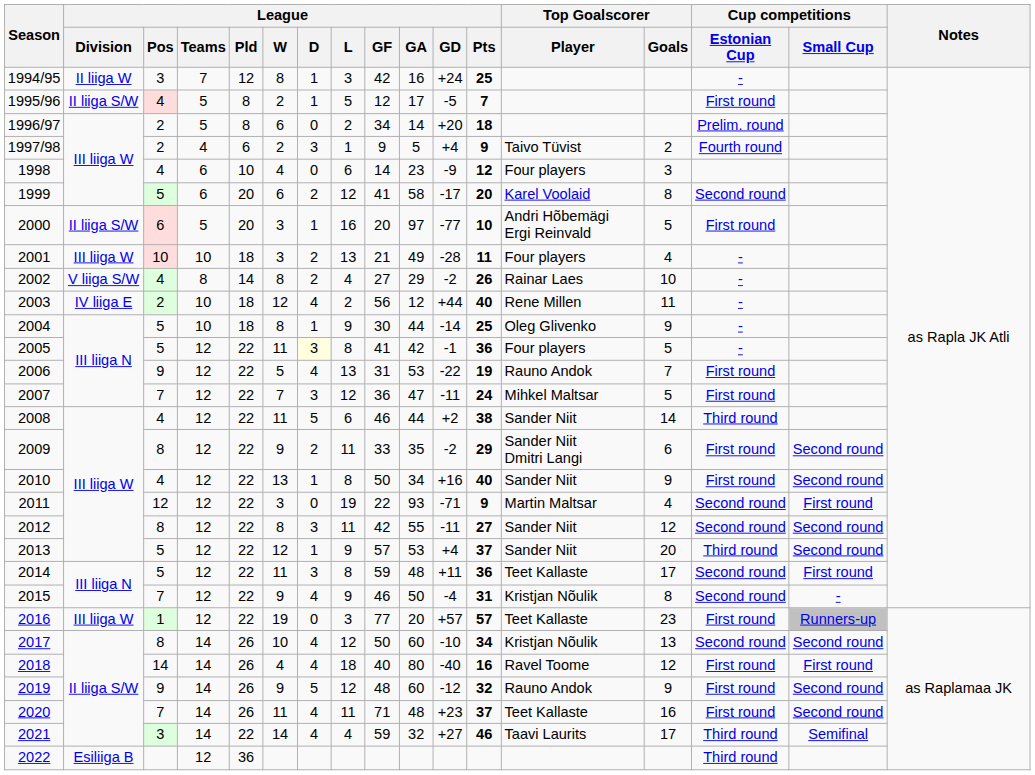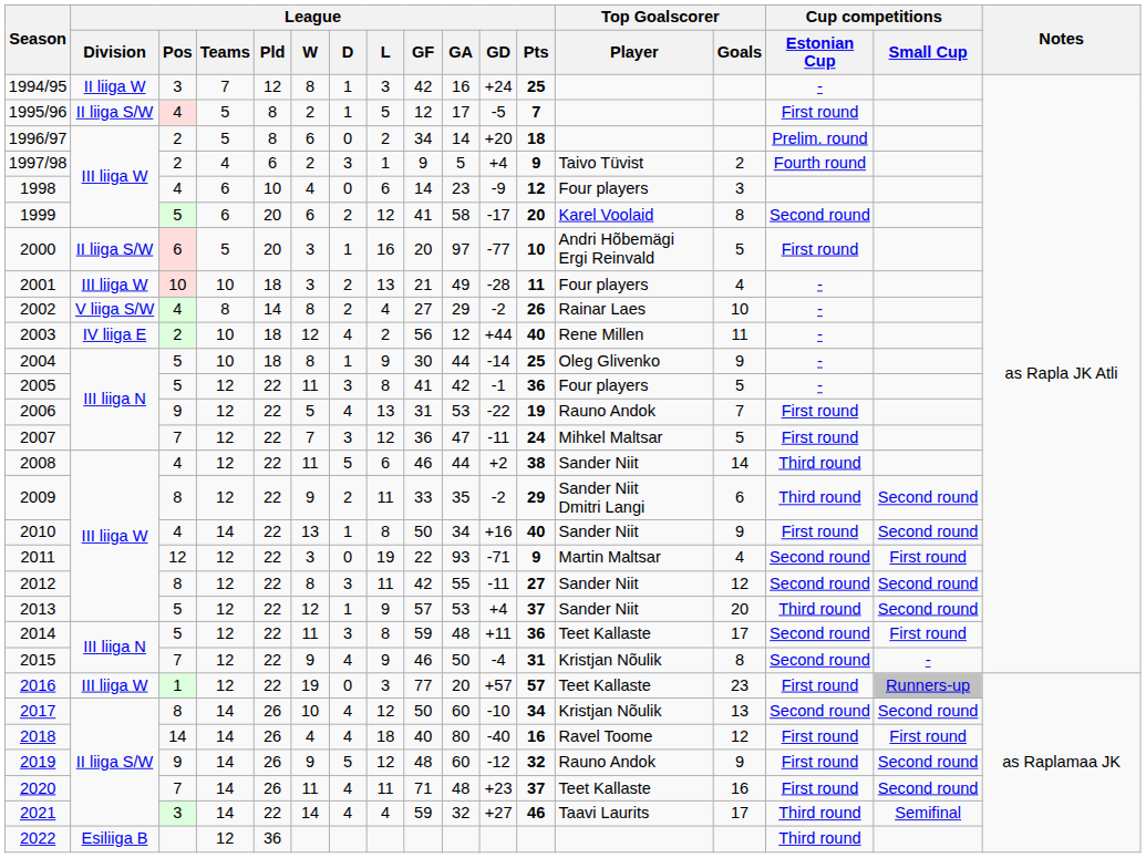 <table class="wikitable">
 <tr>
 <th rowspan=2>Season</th>
 <th colspan=11>League</th>
 <th colspan=2>Top Goalscorer</th>
 <th colspan=2>Cup competitions</th>
 <th width=150px rowspan=2>Notes</th>
 </tr>
 <tr>
 <th width=80px>Division</th>
 <th width=30px>Pos</th>
 <th width=30px>Teams</th>
 <th width=30px>Pld</th>
 <th width=30px>W</th>
 <th width=30px>D</th>
 <th width=30px>L</th>
 <th width=30px>GF</th>
 <th width=30px>GA</th>
 <th width=30px>GD</th>
 <th width=30px>Pts</th>
 <th width=150px>Player</th>
 <th width=30px>Goals</th>
 <th width=100px><a href='#'>Estonian Cup</a></th>
 <th width=100px><a href='#'>Small Cup</a></th>
 </tr>
 <tr align=center>
 <td>1994/95</td>
 <td><a href='#'>II liiga W</a></td>
 <td>3</td>
 <td>7</td>
 <td>12</td>
 <td>8</td>
 <td>1</td>
 <td>3</td>
 <td>42</td>
 <td>16</td>
 <td>+24</td>
 <td><strong>25</strong></td>
 <td align=left></td>
 <td></td>
 <td><a href='#'>-</a></td>
 <td></td>
 <td rowspan=22>as Rapla JK Atli</td>
 </tr>
 <tr align=center>
 <td>1995/96</td>
 <td><a href='#'>II liiga S/W</a></td>
 <td style="background:#FFDDDD;">4</td>
 <td>5</td>
 <td>8</td>
 <td>2</td>
 <td>1</td>
 <td>5</td>
 <td>12</td>
 <td>17</td>
 <td>-5</td>
 <td><strong>7</strong></td>
 <td align=left></td>
 <td></td>
 <td><a href='#'>First round</a></td>
 <td></td>
 </tr>
 <tr align=center>
 <td>1996/97</td>
 <td rowspan=4><a href='#'>III liiga W</a></td>
 <td>2</td>
 <td>5</td>
 <td>8</td>
 <td>6</td>
 <td>0</td>
 <td>2</td>
 <td>34</td>
 <td>14</td>
 <td>+20</td>
 <td><strong>18</strong></td>
 <td align=left></td>
 <td></td>
 <td><a href='#'>Prelim. round</a></td>
 <td></td>
 </tr>
 <tr align=center>
 <td>1997/98</td>
 <td>2</td>
 <td>4</td>
 <td>6</td>
 <td>2</td>
 <td>3</td>
 <td>1</td>
 <td>9</td>
 <td>5</td>
 <td>+4</td>
 <td><strong>9</strong></td>
 <td align=left> Taivo Tüvist</td>
 <td>2</td>
 <td><a href='#'>Fourth round</a></td>
 <td></td>
 </tr>
 <tr align=center>
 <td>1998</td>
 <td>4</td>
 <td>6</td>
 <td>10</td>
 <td>4</td>
 <td>0</td>
 <td>6</td>
 <td>14</td>
 <td>23</td>
 <td>-9</td>
 <td><strong>12</strong></td>
 <td align=left>Four players</td>
 <td>3</td>
 <td></td>
 <td></td>
 </tr>
 <tr align=center>
 <td>1999</td>
 <td style="background:#DDFFDD;">5</td>
 <td>6</td>
 <td>20</td>
 <td>6</td>
 <td>2</td>
 <td>12</td>
 <td>41</td>
 <td>58</td>
 <td>-17</td>
 <td><strong>20</strong></td>
 <td align=left> <a href='#'>Karel Voolaid</a></td>
 <td>8</td>
 <td><a href='#'>Second round</a></td>
 <td></td>
 </tr>
 <tr align=center>
 <td>2000</td>
 <td><a href='#'>II liiga S/W</a></td>
 <td style="background:#FFDDDD;">6</td>
 <td>5</td>
 <td>20</td>
 <td>3</td>
 <td>1</td>
 <td>16</td>
 <td>20</td>
 <td>97</td>
 <td>-77</td>
 <td><strong>10</strong></td>
 <td align=left> Andri Hõbemägi <br>  Ergi Reinvald</td>
 <td>5</td>
 <td><a href='#'>First round</a></td>
 <td></td>
 </tr>
 <tr align=center>
 <td>2001</td>
 <td><a href='#'>III liiga W</a></td>
 <td style="background:#FFDDDD;">10</td>
 <td>10</td>
 <td>18</td>
 <td>3</td>
 <td>2</td>
 <td>13</td>
 <td>21</td>
 <td>49</td>
 <td>-28</td>
 <td><strong>11</strong></td>
 <td align=left>Four players</td>
 <td>4</td>
 <td><a href='#'>-</a></td>
 <td></td>
 </tr>
 <tr align=center>
 <td>2002</td>
 <td><a href='#'>V liiga S/W</a></td>
 <td style="background:#DDFFDD;">4</td>
 <td>8</td>
 <td>14</td>
 <td>8</td>
 <td>2</td>
 <td>4</td>
 <td>27</td>
 <td>29</td>
 <td>-2</td>
 <td><strong>26</strong></td>
 <td align=left> Rainar Laes</td>
 <td>10</td>
 <td><a href='#'>-</a></td>
 <td></td>
 </tr>
 <tr align=center>
 <td>2003</td>
 <td><a href='#'>IV liiga E</a></td>
 <td style="background:#DDFFDD;">2</td>
 <td>10</td>
 <td>18</td>
 <td>12</td>
 <td>4</td>
 <td>2</td>
 <td>56</td>
 <td>12</td>
 <td>+44</td>
 <td><strong>40</strong></td>
 <td align=left> Rene Millen</td>
 <td>11</td>
 <td><a href='#'>-</a></td>
 <td></td>
 </tr>
 <tr align=center>
 <td>2004</td>
 <td rowspan=4><a href='#'>III liiga N</a></td>
 <td>5</td>
 <td>10</td>
 <td>18</td>
 <td>8</td>
 <td>1</td>
 <td>9</td>
 <td>30</td>
 <td>44</td>
 <td>-14</td>
 <td><strong>25</strong></td>
 <td align=left> Oleg Glivenko</td>
 <td>9</td>
 <td><a href='#'>-</a></td>
 <td></td>
 </tr>
 <tr align=center>
 <td>2005</td>
 <td>5</td>
 <td>12</td>
 <td>22</td>
 <td>11</td>
-<td style="background: lightyellow;">3</td>
+<td>3</td>
 <td>8</td>
 <td>41</td>
 <td>42</td>
 <td>-1</td>
 <td><strong>36</strong></td>
 <td align=left>Four players</td>
 <td>5</td>
 <td><a href='#'>-</a></td>
 <td></td>
 </tr>
 <tr align=center>
 <td>2006</td>
 <td>9</td>
 <td>12</td>
 <td>22</td>
 <td>5</td>
 <td>4</td>
 <td>13</td>
 <td>31</td>
 <td>53</td>
 <td>-22</td>
 <td><strong>19</strong></td>
 <td align=left> Rauno Andok</td>
 <td>7</td>
 <td><a href='#'>First round</a></td>
 <td></td>
 </tr>
 <tr align=center>
 <td>2007</td>
 <td>7</td>
 <td>12</td>
 <td>22</td>
 <td>7</td>
 <td>3</td>
 <td>12</td>
 <td>36</td>
 <td>47</td>
 <td>-11</td>
 <td><strong>24</strong></td>
 <td align=left> Mihkel Maltsar</td>
 <td>5</td>
 <td><a href='#'>First round</a></td>
 <td></td>
 </tr>
 <tr align=center>
 <td>2008</td>
 <td rowspan=6><a href='#'>III liiga W</a></td>
 <td>4</td>
 <td>12</td>
 <td>22</td>
 <td>11</td>
 <td>5</td>
 <td>6</td>
 <td>46</td>
 <td>44</td>
 <td>+2</td>
 <td><strong>38</strong></td>
 <td align=left> Sander Niit</td>
 <td>14</td>
 <td><a href='#'>Third round</a></td>
 <td></td>
 </tr>
 <tr align=center>
 <td>2009</td>
 <td>8</td>
 <td>12</td>
 <td>22</td>
 <td>9</td>
 <td>2</td>
 <td>11</td>
 <td>33</td>
 <td>35</td>
 <td>-2</td>
 <td><strong>29</strong></td>
 <td align=left> Sander Niit <br>  Dmitri Langi</td>
 <td>6</td>
-<td><a href='#'>First round</a></td>
+<td><a href='#'>Third round</a></td>
 <td><a href='#'>Second round</a></td>
 </tr>
 <tr align=center>
 <td>2010</td>
 <td>4</td>
-<td>12</td>
+<td>14</td>
 <td>22</td>
 <td>13</td>
 <td>1</td>
 <td>8</td>
 <td>50</td>
 <td>34</td>
 <td>+16</td>
 <td><strong>40</strong></td>
 <td align=left> Sander Niit</td>
 <td>9</td>
 <td><a href='#'>First round</a></td>
 <td><a href='#'>Second round</a></td>
 </tr>
 <tr align=center>
 <td>2011</td>
 <td>12</td>
 <td>12</td>
 <td>22</td>
 <td>3</td>
 <td>0</td>
 <td>19</td>
 <td>22</td>
 <td>93</td>
 <td>-71</td>
 <td><strong>9</strong></td>
 <td align=left> Martin Maltsar</td>
 <td>4</td>
 <td><a href='#'>Second round</a></td>
 <td><a href='#'>First round</a></td>
 </tr>
 <tr align=center>
 <td>2012</td>
 <td>8</td>
 <td>12</td>
 <td>22</td>
 <td>8</td>
 <td>3</td>
 <td>11</td>
 <td>42</td>
 <td>55</td>
 <td>-11</td>
 <td><strong>27</strong></td>
 <td align=left> Sander Niit</td>
 <td>12</td>
 <td><a href='#'>Second round</a></td>
 <td><a href='#'>Second round</a></td>
 </tr>
 <tr align=center>
 <td>2013</td>
 <td>5</td>
 <td>12</td>
 <td>22</td>
 <td>12</td>
 <td>1</td>
 <td>9</td>
 <td>57</td>
 <td>53</td>
 <td>+4</td>
 <td><strong>37</strong></td>
 <td align=left> Sander Niit</td>
 <td>20</td>
 <td><a href='#'>Third round</a></td>
 <td><a href='#'>Second round</a></td>
 </tr>
 <tr align=center>
 <td>2014</td>
 <td rowspan=2><a href='#'>III liiga N</a></td>
 <td>5</td>
 <td>12</td>
 <td>22</td>
 <td>11</td>
 <td>3</td>
 <td>8</td>
 <td>59</td>
 <td>48</td>
 <td>+11</td>
 <td><strong>36</strong></td>
 <td align=left> Teet Kallaste</td>
 <td>17</td>
 <td><a href='#'>Second round</a></td>
 <td><a href='#'>First round</a></td>
 </tr>
 <tr align=center>
 <td>2015</td>
 <td>7</td>
 <td>12</td>
 <td>22</td>
 <td>9</td>
 <td>4</td>
 <td>9</td>
 <td>46</td>
 <td>50</td>
 <td>-4</td>
 <td><strong>31</strong></td>
 <td align=left> Kristjan Nõulik</td>
 <td>8</td>
 <td><a href='#'>Second round</a></td>
 <td><a href='#'>-</a></td>
 </tr>
 <tr align=center>
 <td><a href='#'>2016</a></td>
 <td><a href='#'>III liiga W</a></td>
 <td style="background:#DDFFDD;">1</td>
 <td>12</td>
 <td>22</td>
 <td>19</td>
 <td>0</td>
 <td>3</td>
 <td>77</td>
 <td>20</td>
 <td>+57</td>
 <td><strong>57</strong></td>
 <td align=left> Teet Kallaste</td>
 <td>23</td>
 <td><a href='#'>First round</a></td>
 <td style="background:Silver;"><a href='#'>Runners-up</a></td>
 <td rowspan=10>as Raplamaa JK</td>
 </tr>
 <tr align=center>
 <td><a href='#'>2017</a></td>
 <td rowspan=5><a href='#'>II liiga S/W</a></td>
 <td>8</td>
 <td>14</td>
 <td>26</td>
 <td>10</td>
 <td>4</td>
 <td>12</td>
 <td>50</td>
 <td>60</td>
 <td>-10</td>
 <td><strong>34</strong></td>
 <td align=left> Kristjan Nõulik</td>
 <td>13</td>
 <td><a href='#'>Second round</a></td>
 <td><a href='#'>Second round</a></td>
 </tr>
 <tr align=center>
 <td><a href='#'>2018</a></td>
 <td>14</td>
 <td>14</td>
 <td>26</td>
 <td>4</td>
 <td>4</td>
 <td>18</td>
 <td>40</td>
 <td>80</td>
 <td>-40</td>
 <td><strong>16</strong></td>
 <td align=left> Ravel Toome</td>
 <td>12</td>
 <td><a href='#'>First round</a></td>
 <td><a href='#'>First round</a></td>
 </tr>
 <tr align=center>
 <td><a href='#'>2019</a></td>
 <td>9</td>
 <td>14</td>
 <td>26</td>
 <td>9</td>
 <td>5</td>
 <td>12</td>
 <td>48</td>
 <td>60</td>
 <td>-12</td>
 <td><strong>32</strong></td>
 <td align=left> Rauno Andok</td>
 <td>9</td>
 <td><a href='#'>First round</a></td>
 <td><a href='#'>Second round</a></td>
 </tr>
 <tr align=center>
 <td><a href='#'>2020</a></td>
 <td>7</td>
 <td>14</td>
 <td>26</td>
 <td>11</td>
 <td>4</td>
 <td>11</td>
 <td>71</td>
 <td>48</td>
 <td>+23</td>
 <td><strong>37</strong></td>
 <td align=left> Teet Kallaste</td>
 <td>16</td>
 <td><a href='#'>First round</a></td>
 <td><a href='#'>Second round</a></td>
 </tr>
 <tr align=center>
 <td><a href='#'>2021</a></td>
 <td style="background:#DDFFDD;">3</td>
 <td>14</td>
 <td>22</td>
 <td>14</td>
 <td>4</td>
 <td>4</td>
 <td>59</td>
 <td>32</td>
 <td>+27</td>
 <td><strong>46</strong></td>
 <td align=left> Taavi Laurits</td>
 <td>17</td>
 <td><a href='#'>Third round</a></td>
 <td><a href='#'>Semifinal</a></td>
 </tr>
 <tr align=center>
 <td><a href='#'>2022</a></td>
 <td><a href='#'>Esiliiga B</a></td>
 <td></td>
 <td>12</td>
 <td>36</td>
 <td></td>
 <td></td>
 <td></td>
 <td></td>
 <td></td>
 <td></td>
 <td></td>
 <td align=left></td>
 <td></td>
 <td><a href='#'>Third round</a></td>
 </tr>
 </table>
